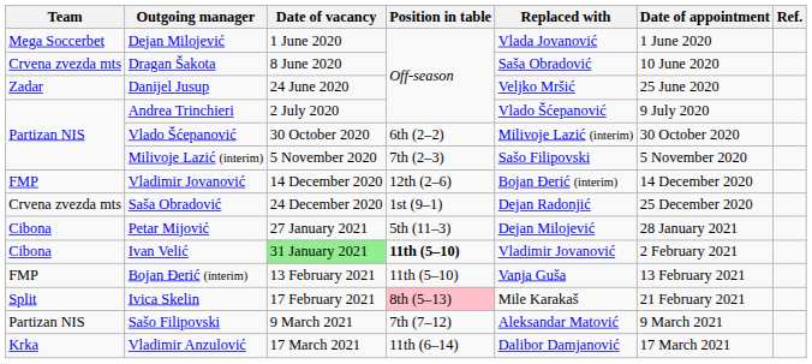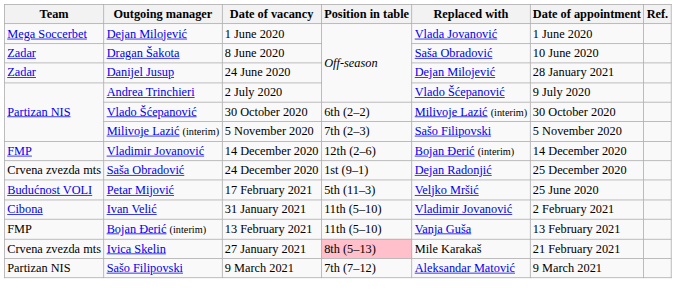 <table class="wikitable sortable">
 <tr>
 <th>Team</th>
 <th>Outgoing manager</th>
 <th>Date of vacancy</th>
 <th>Position in table</th>
 <th>Replaced with</th>
 <th>Date of appointment</th>
 <th>Ref.</th>
 </tr>
 <tr>
 <td><a href='#'>Mega Soccerbet</a></td>
 <td> <a href='#'>Dejan Milojević</a></td>
 <td>1 June 2020</td>
 <td rowspan=4><em>Off-season</em></td>
 <td> <a href='#'>Vlada Jovanović</a></td>
 <td>1 June 2020</td>
 <td></td>
 </tr>
 <tr>
-<td><a href='#'>Crvena zvezda mts</a></td>
+<td><a href='#'>Zadar</a></td>
 <td> <a href='#'>Dragan Šakota</a></td>
 <td>8 June 2020</td>
 <td> <a href='#'>Saša Obradović</a></td>
 <td>10 June 2020</td>
 <td></td>
 </tr>
 <tr>
 <td><a href='#'>Zadar</a></td>
 <td> <a href='#'>Danijel Jusup</a></td>
 <td>24 June 2020</td>
-<td> <a href='#'>Veljko Mršić</a></td>
-<td>25 June 2020</td>
+<td> <a href='#'>Dejan Milojević</a></td>
+<td>28 January 2021</td>
 <td></td>
 </tr>
 <tr>
 <td rowspan=3><a href='#'>Partizan NIS</a></td>
 <td> <a href='#'>Andrea Trinchieri</a></td>
 <td>2 July 2020</td>
 <td> <a href='#'>Vlado Šćepanović</a></td>
 <td>9 July 2020</td>
 <td></td>
 </tr>
 <tr>
 <td> <a href='#'>Vlado Šćepanović</a></td>
 <td>30 October 2020</td>
 <td>6th (2–2)</td>
 <td> <a href='#'>Milivoje Lazić</a> <small>(interim)</small></td>
 <td>30 October 2020</td>
 <td></td>
 </tr>
 <tr>
 <td> <a href='#'>Milivoje Lazić</a> <small>(interim)</small></td>
 <td>5 November 2020</td>
 <td>7th (2–3)</td>
 <td> <a href='#'>Sašo Filipovski</a></td>
 <td>5 November 2020</td>
 <td></td>
 </tr>
 <tr>
 <td><a href='#'>FMP</a></td>
 <td> <a href='#'>Vladimir Jovanović</a></td>
 <td>14 December 2020</td>
 <td>12th (2–6)</td>
 <td> <a href='#'>Bojan Đerić</a> <small>(interim)</small></td>
 <td>14 December 2020</td>
 <td></td>
 </tr>
 <tr>
 <td>Crvena zvezda mts</td>
 <td> <a href='#'>Saša Obradović</a></td>
 <td>24 December 2020</td>
 <td>1st (9–1)</td>
 <td> <a href='#'>Dejan Radonjić</a></td>
 <td>25 December 2020</td>
 <td></td>
 </tr>
 <tr>
-<td><a href='#'>Cibona</a></td>
+<td><a href='#'>Budućnost VOLI</a></td>
 <td> <a href='#'>Petar Mijović</a></td>
-<td>27 January 2021</td>
+<td>17 February 2021</td>
 <td>5th (11–3)</td>
-<td> <a href='#'>Dejan Milojević</a></td>
-<td>28 January 2021</td>
+<td> <a href='#'>Veljko Mršić</a></td>
+<td>25 June 2020</td>
 <td></td>
 </tr>
 <tr>
 <td><a href='#'>Cibona</a></td>
 <td> <a href='#'>Ivan Velić</a></td>
-<td style="background: lightgreen;">31 January 2021</td>
-<td><strong>11th (5–10)</strong></td>
+<td>31 January 2021</td>
+<td>11th (5–10)</td>
 <td> <a href='#'>Vladimir Jovanović</a></td>
 <td>2 February 2021</td>
 <td></td>
 </tr>
 <tr>
 <td>FMP</td>
 <td> <a href='#'>Bojan Đerić</a> <small>(interim)</small></td>
 <td>13 February 2021</td>
 <td>11th (5–10)</td>
 <td> <a href='#'>Vanja Guša</a></td>
 <td>13 February 2021</td>
 <td></td>
 </tr>
 <tr>
-<td><a href='#'>Split</a></td>
+<td>Crvena zvezda mts</td>
 <td> <a href='#'>Ivica Skelin</a></td>
-<td>17 February 2021</td>
+<td>27 January 2021</td>
 <td style="background: pink;">8th (5–13)</td>
 <td> Mile Karakaš</td>
 <td>21 February 2021</td>
 <td></td>
 </tr>
 <tr>
 <td>Partizan NIS</td>
 <td> <a href='#'>Sašo Filipovski</a></td>
 <td>9 March 2021</td>
 <td>7th (7–12)</td>
 <td> <a href='#'>Aleksandar Matović</a></td>
 <td>9 March 2021</td>
 <td></td>
 </tr>
-<tr>
-<td><a href='#'>Krka</a></td>
-<td> <a href='#'>Vladimir Anzulović</a></td>
-<td>17 March 2021</td>
-<td>11th (6–14)</td>
-<td> <a href='#'>Dalibor Damjanović</a></td>
-<td>17 March 2021</td>
-<td></td>
-</tr>
 </table>
